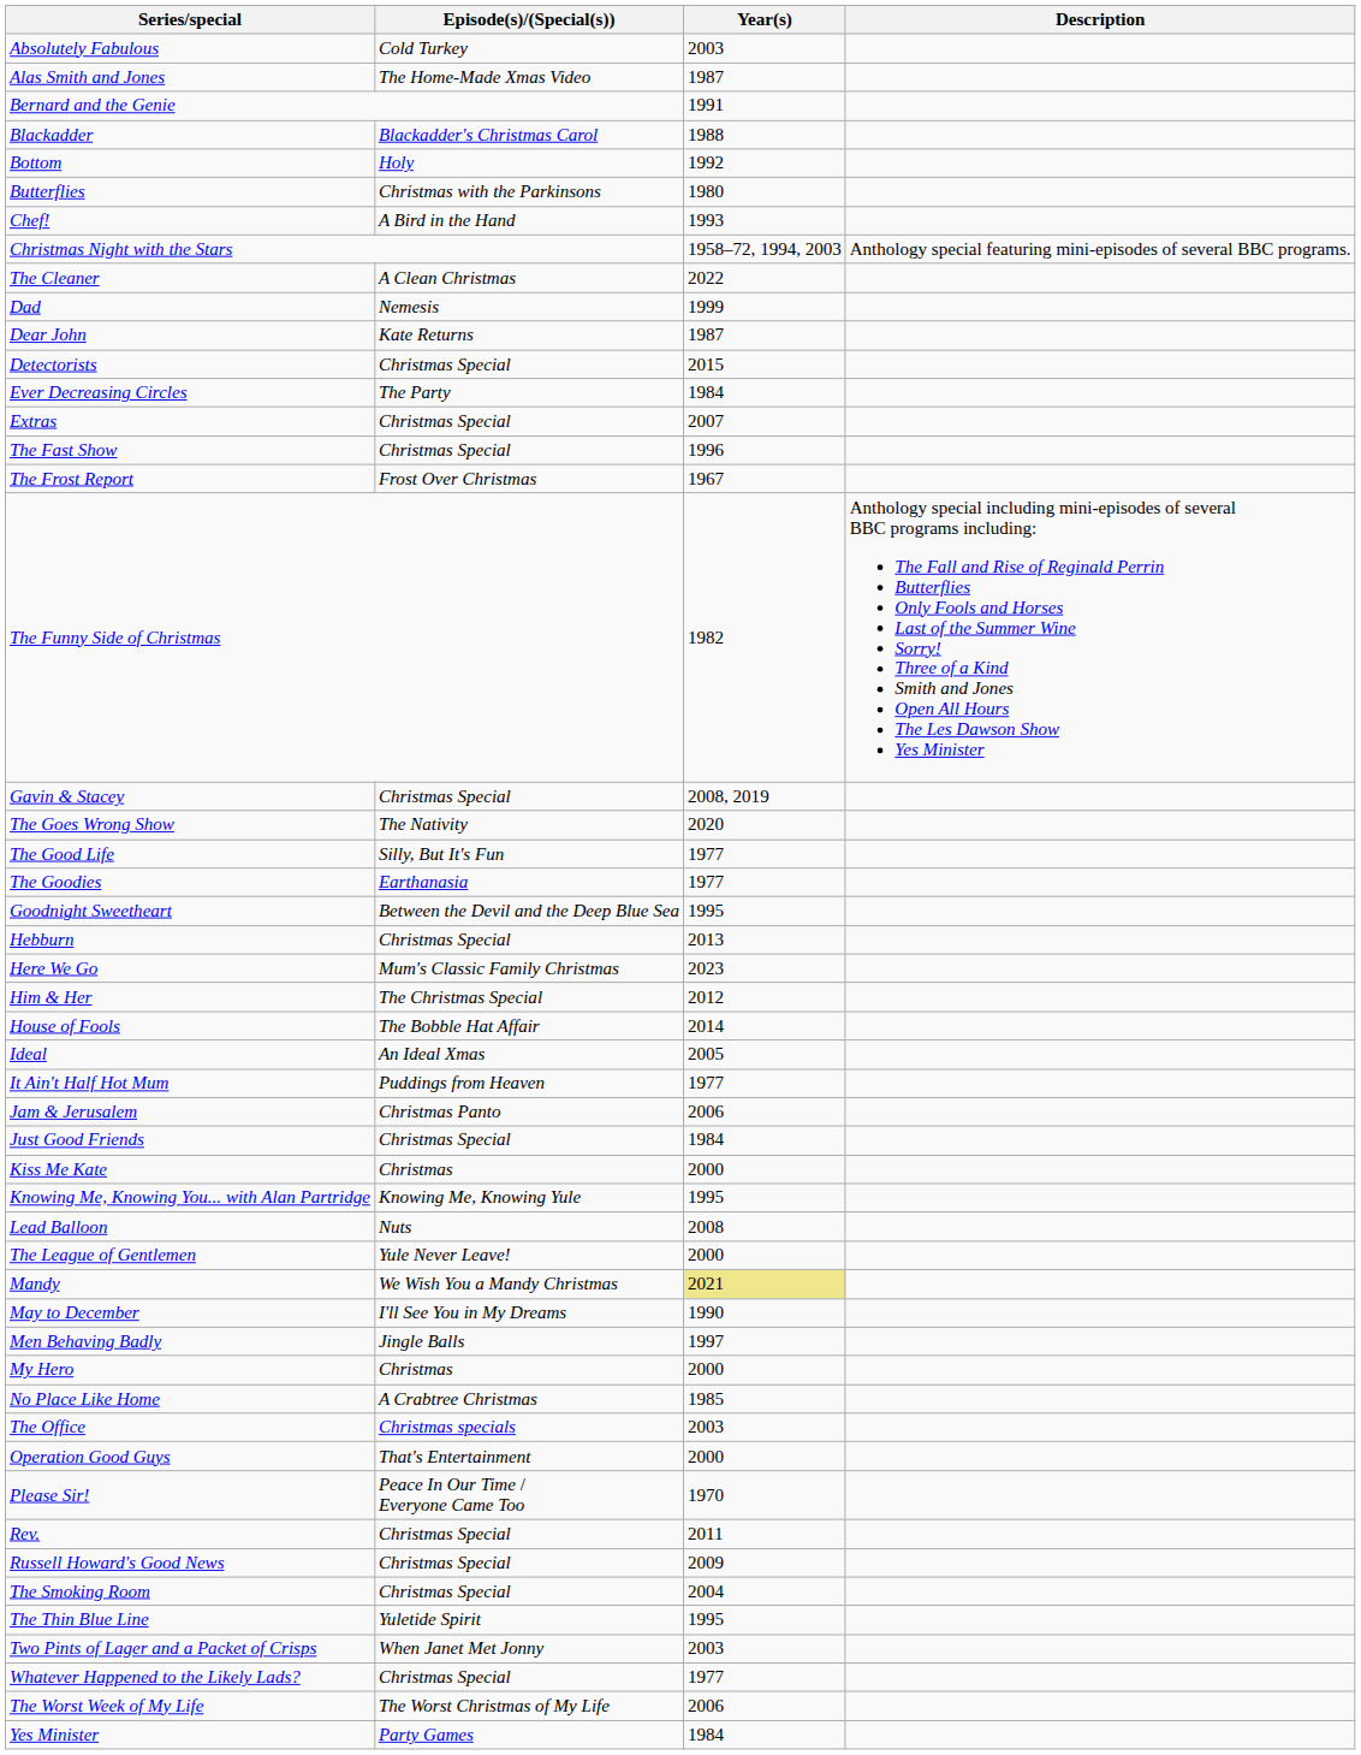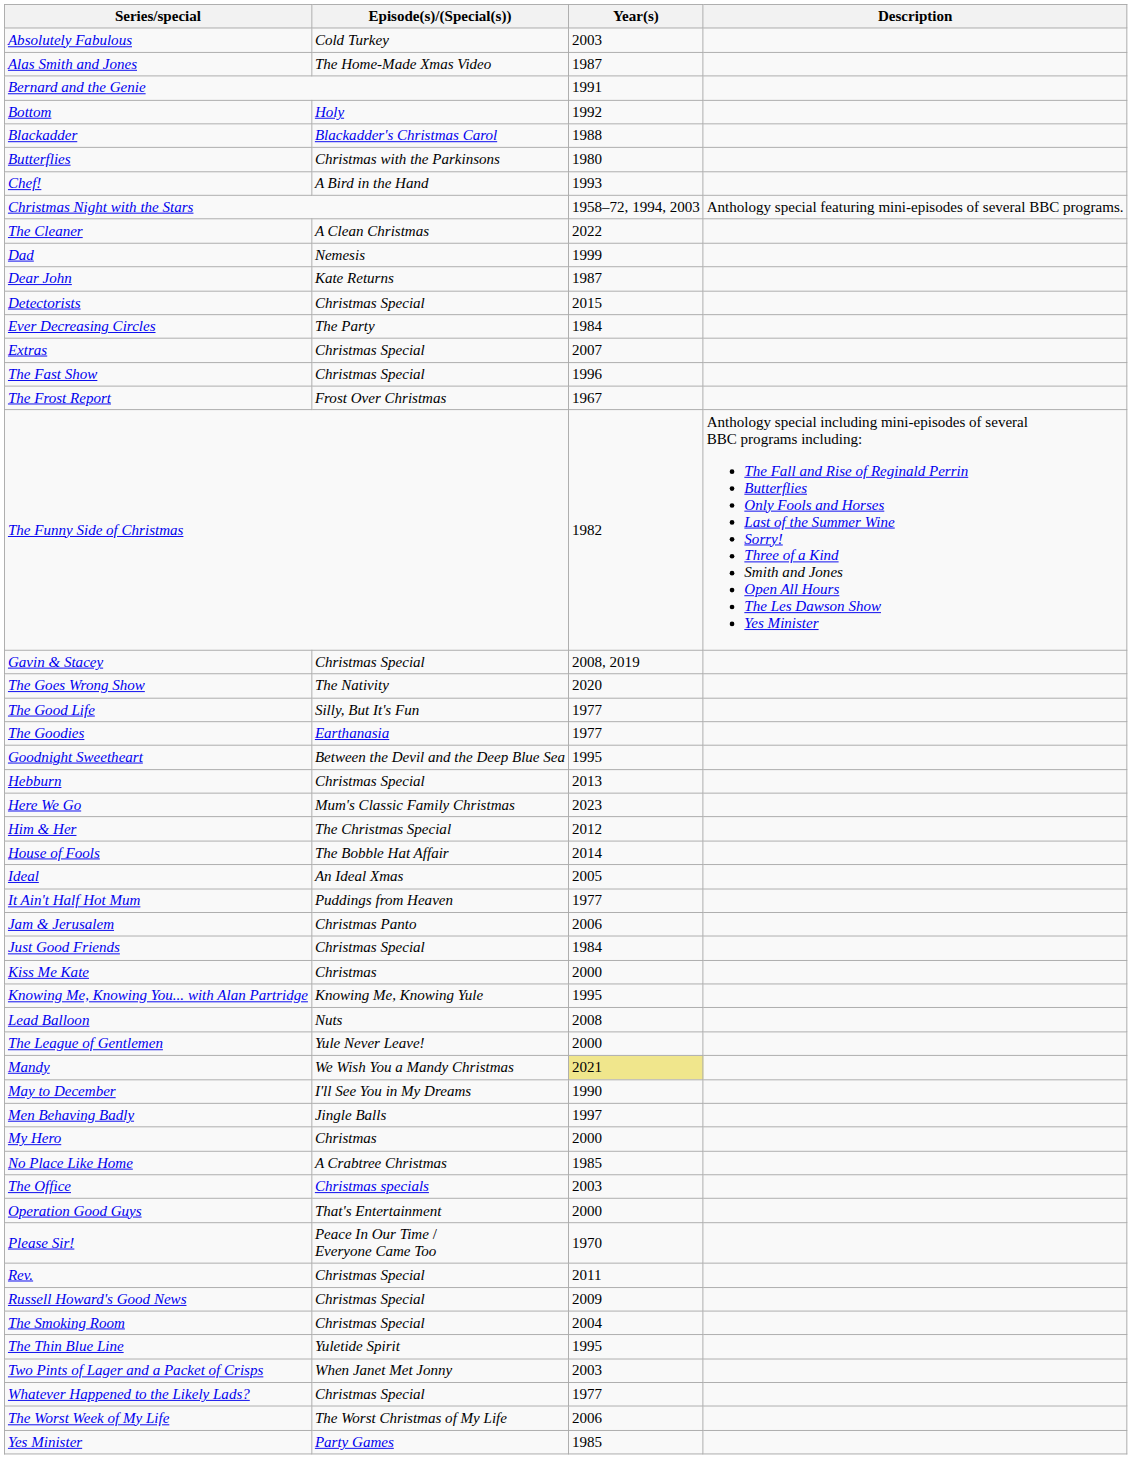 <table class="wikitable sortable">
 <tr>
 <th>Series/special</th>
 <th>Episode(s)/(Special(s))</th>
 <th>Year(s)</th>
 <th>Description</th>
 </tr>
 <tr>
 <td><em><a href='#'>Absolutely Fabulous</a></em></td>
 <td><em>Cold Turkey</em></td>
 <td>2003</td>
 <td></td>
 </tr>
 <tr>
 <td><em><a href='#'>Alas Smith and Jones</a></em></td>
 <td><em>The Home-Made Xmas Video</em></td>
 <td>1987</td>
 <td></td>
 </tr>
 <tr>
 <td colspan="2"><em><a href='#'>Bernard and the Genie</a></em></td>
 <td>1991</td>
 <td></td>
 </tr>
 <tr>
+<td><em><a href='#'>Bottom</a></em></td>
+<td><em><a href='#'>Holy</a></em></td>
+<td>1992</td>
+<td></td>
+</tr>
+<tr>
 <td><em><a href='#'>Blackadder</a></em></td>
 <td><em><a href='#'>Blackadder's Christmas Carol</a></em></td>
 <td>1988</td>
-<td></td>
-</tr>
-<tr>
-<td><em><a href='#'>Bottom</a></em></td>
-<td><em><a href='#'>Holy</a></em></td>
-<td>1992</td>
 <td></td>
 </tr>
 <tr>
 <td><em><a href='#'>Butterflies</a></em></td>
 <td><em>Christmas with the Parkinsons</em></td>
 <td>1980</td>
 <td></td>
 </tr>
 <tr>
 <td><em><a href='#'>Chef!</a></em></td>
 <td><em>A Bird in the Hand</em></td>
 <td>1993</td>
 <td></td>
 </tr>
 <tr>
 <td colspan="2"><em><a href='#'>Christmas Night with the Stars</a></em></td>
 <td>1958–72, 1994, 2003</td>
 <td>Anthology special featuring mini-episodes of several BBC programs.</td>
 </tr>
 <tr>
 <td><em><a href='#'>The Cleaner</a></em></td>
 <td><em>A Clean Christmas</em></td>
 <td>2022</td>
 <td></td>
 </tr>
 <tr>
 <td><em><a href='#'>Dad</a></em></td>
 <td><em>Nemesis</em></td>
 <td>1999</td>
 <td></td>
 </tr>
 <tr>
 <td><em><a href='#'>Dear John</a></em></td>
 <td><em>Kate Returns</em></td>
 <td>1987</td>
 <td></td>
 </tr>
 <tr>
 <td><em><a href='#'>Detectorists</a></em></td>
 <td><em>Christmas Special</em></td>
 <td>2015</td>
 <td></td>
 </tr>
 <tr>
 <td><em><a href='#'>Ever Decreasing Circles</a></em></td>
 <td><em>The Party</em></td>
 <td>1984</td>
 <td></td>
 </tr>
 <tr>
 <td><em><a href='#'>Extras</a></em></td>
 <td><em>Christmas Special</em></td>
 <td>2007</td>
 <td></td>
 </tr>
 <tr>
 <td><em><a href='#'>The Fast Show</a></em></td>
 <td><em>Christmas Special</em></td>
 <td>1996</td>
 <td></td>
 </tr>
 <tr>
 <td><em><a href='#'>The Frost Report</a></em></td>
 <td><em>Frost Over Christmas</em></td>
 <td>1967</td>
 <td></td>
 </tr>
 <tr>
 <td colspan="2"><em><a href='#'>The Funny Side of Christmas</a></em></td>
 <td>1982</td>
 <td>Anthology special including mini-episodes of several<br>BBC programs including:<br><ul><li><em><a href='#'>The Fall and Rise of Reginald Perrin</a></em></li><li><em><a href='#'>Butterflies</a></em></li><li><em><a href='#'>Only Fools and Horses</a></em></li><li><em><a href='#'>Last of the Summer Wine</a></em></li><li><em><a href='#'>Sorry!</a></em></li><li><em><a href='#'>Three of a Kind</a></em></li><li><em>Smith and Jones</em></li><li><em><a href='#'>Open All Hours</a></em></li><li><em><a href='#'>The Les Dawson Show</a></em></li><li><em><a href='#'>Yes Minister</a></em></li></ul></td>
 </tr>
 <tr>
 <td><em><a href='#'>Gavin & Stacey</a></em></td>
 <td><em>Christmas Special</em></td>
 <td>2008, 2019</td>
 <td></td>
 </tr>
 <tr>
 <td><em><a href='#'>The Goes Wrong Show</a></em></td>
 <td><em>The Nativity</em></td>
 <td>2020</td>
 <td></td>
 </tr>
 <tr>
 <td><em><a href='#'>The Good Life</a></em></td>
 <td><em>Silly, But It's Fun</em></td>
 <td>1977</td>
 <td></td>
 </tr>
 <tr>
 <td><em><a href='#'>The Goodies</a></em></td>
 <td><em><a href='#'>Earthanasia</a></em></td>
 <td>1977</td>
 <td></td>
 </tr>
 <tr>
 <td><em><a href='#'>Goodnight Sweetheart</a></em></td>
 <td><em>Between the Devil and the Deep Blue Sea</em></td>
 <td>1995</td>
 <td></td>
 </tr>
 <tr>
 <td><em><a href='#'>Hebburn</a></em></td>
 <td><em>Christmas Special</em></td>
 <td>2013</td>
 <td></td>
 </tr>
 <tr>
 <td><em><a href='#'>Here We Go</a></em></td>
 <td><em>Mum's Classic Family Christmas</em></td>
 <td>2023</td>
 <td></td>
 </tr>
 <tr>
 <td><em><a href='#'>Him & Her</a></em></td>
 <td><em>The Christmas Special</em></td>
 <td>2012</td>
 <td></td>
 </tr>
 <tr>
 <td><em><a href='#'>House of Fools</a></em></td>
 <td><em>The Bobble Hat Affair</em></td>
 <td>2014</td>
 <td></td>
 </tr>
 <tr>
 <td><em><a href='#'>Ideal</a></em></td>
 <td><em>An Ideal Xmas</em></td>
 <td>2005</td>
 <td></td>
 </tr>
 <tr>
 <td><em><a href='#'>It Ain't Half Hot Mum</a></em></td>
 <td><em>Puddings from Heaven</em></td>
 <td>1977</td>
 <td></td>
 </tr>
 <tr>
 <td><em><a href='#'>Jam & Jerusalem</a></em></td>
 <td><em>Christmas Panto</em></td>
 <td>2006</td>
 <td></td>
 </tr>
 <tr>
 <td><em><a href='#'>Just Good Friends</a></em></td>
 <td><em>Christmas Special</em></td>
 <td>1984</td>
 <td></td>
 </tr>
 <tr>
 <td><em><a href='#'>Kiss Me Kate</a></em></td>
 <td><em>Christmas</em></td>
 <td>2000</td>
 <td></td>
 </tr>
 <tr>
 <td><em><a href='#'>Knowing Me, Knowing You... with Alan Partridge</a></em></td>
 <td><em>Knowing Me, Knowing Yule</em></td>
 <td>1995</td>
 <td></td>
 </tr>
 <tr>
 <td><em><a href='#'>Lead Balloon</a></em></td>
 <td><em>Nuts</em></td>
 <td>2008</td>
 <td></td>
 </tr>
 <tr>
 <td><em><a href='#'>The League of Gentlemen</a></em></td>
 <td><em>Yule Never Leave!</em></td>
 <td>2000</td>
 <td></td>
 </tr>
 <tr>
 <td><em><a href='#'>Mandy</a></em></td>
 <td><em>We Wish You a Mandy Christmas</em></td>
 <td style="background: khaki;">2021</td>
 <td></td>
 </tr>
 <tr>
 <td><em><a href='#'>May to December</a></em></td>
 <td><em>I'll See You in My Dreams</em></td>
 <td>1990</td>
 <td></td>
 </tr>
 <tr>
 <td><em><a href='#'>Men Behaving Badly</a></em></td>
 <td><em>Jingle Balls</em></td>
 <td>1997</td>
 <td></td>
 </tr>
 <tr>
 <td><em><a href='#'>My Hero</a></em></td>
 <td><em>Christmas</em></td>
 <td>2000</td>
 <td></td>
 </tr>
 <tr>
 <td><em><a href='#'>No Place Like Home</a></em></td>
 <td><em>A Crabtree Christmas</em></td>
 <td>1985</td>
 <td></td>
 </tr>
 <tr>
 <td><em><a href='#'>The Office</a></em></td>
 <td><em><a href='#'>Christmas specials</a></em></td>
 <td>2003</td>
 <td></td>
 </tr>
 <tr>
 <td><em><a href='#'>Operation Good Guys</a></em></td>
 <td><em>That's Entertainment</em></td>
 <td>2000</td>
 <td></td>
 </tr>
 <tr>
 <td><em><a href='#'>Please Sir!</a></em></td>
 <td><em>Peace In Our Time</em> /<br><em>Everyone Came Too</em></td>
 <td>1970</td>
 <td></td>
 </tr>
 <tr>
 <td><em><a href='#'>Rev.</a></em></td>
 <td><em>Christmas Special</em></td>
 <td>2011</td>
 <td></td>
 </tr>
 <tr>
 <td><em><a href='#'>Russell Howard's Good News</a></em></td>
 <td><em>Christmas Special</em></td>
 <td>2009</td>
 <td></td>
 </tr>
 <tr>
 <td><em><a href='#'>The Smoking Room</a></em></td>
 <td><em>Christmas Special</em></td>
 <td>2004</td>
 <td></td>
 </tr>
 <tr>
 <td><em><a href='#'>The Thin Blue Line</a></em></td>
 <td><em>Yuletide Spirit</em></td>
 <td>1995</td>
 <td></td>
 </tr>
 <tr>
 <td><em><a href='#'>Two Pints of Lager and a Packet of Crisps</a></em></td>
 <td><em>When Janet Met Jonny</em></td>
 <td>2003</td>
 <td></td>
 </tr>
 <tr>
 <td><em><a href='#'>Whatever Happened to the Likely Lads?</a></em></td>
 <td><em>Christmas Special</em></td>
 <td>1977</td>
 <td></td>
 </tr>
 <tr>
 <td><em><a href='#'>The Worst Week of My Life</a></em></td>
 <td><em>The Worst Christmas of My Life</em></td>
 <td>2006</td>
 <td></td>
 </tr>
 <tr>
 <td><em><a href='#'>Yes Minister</a></em></td>
 <td><em><a href='#'>Party Games</a></em></td>
-<td>1984</td>
+<td>1985</td>
 <td></td>
 </tr>
 </table>
